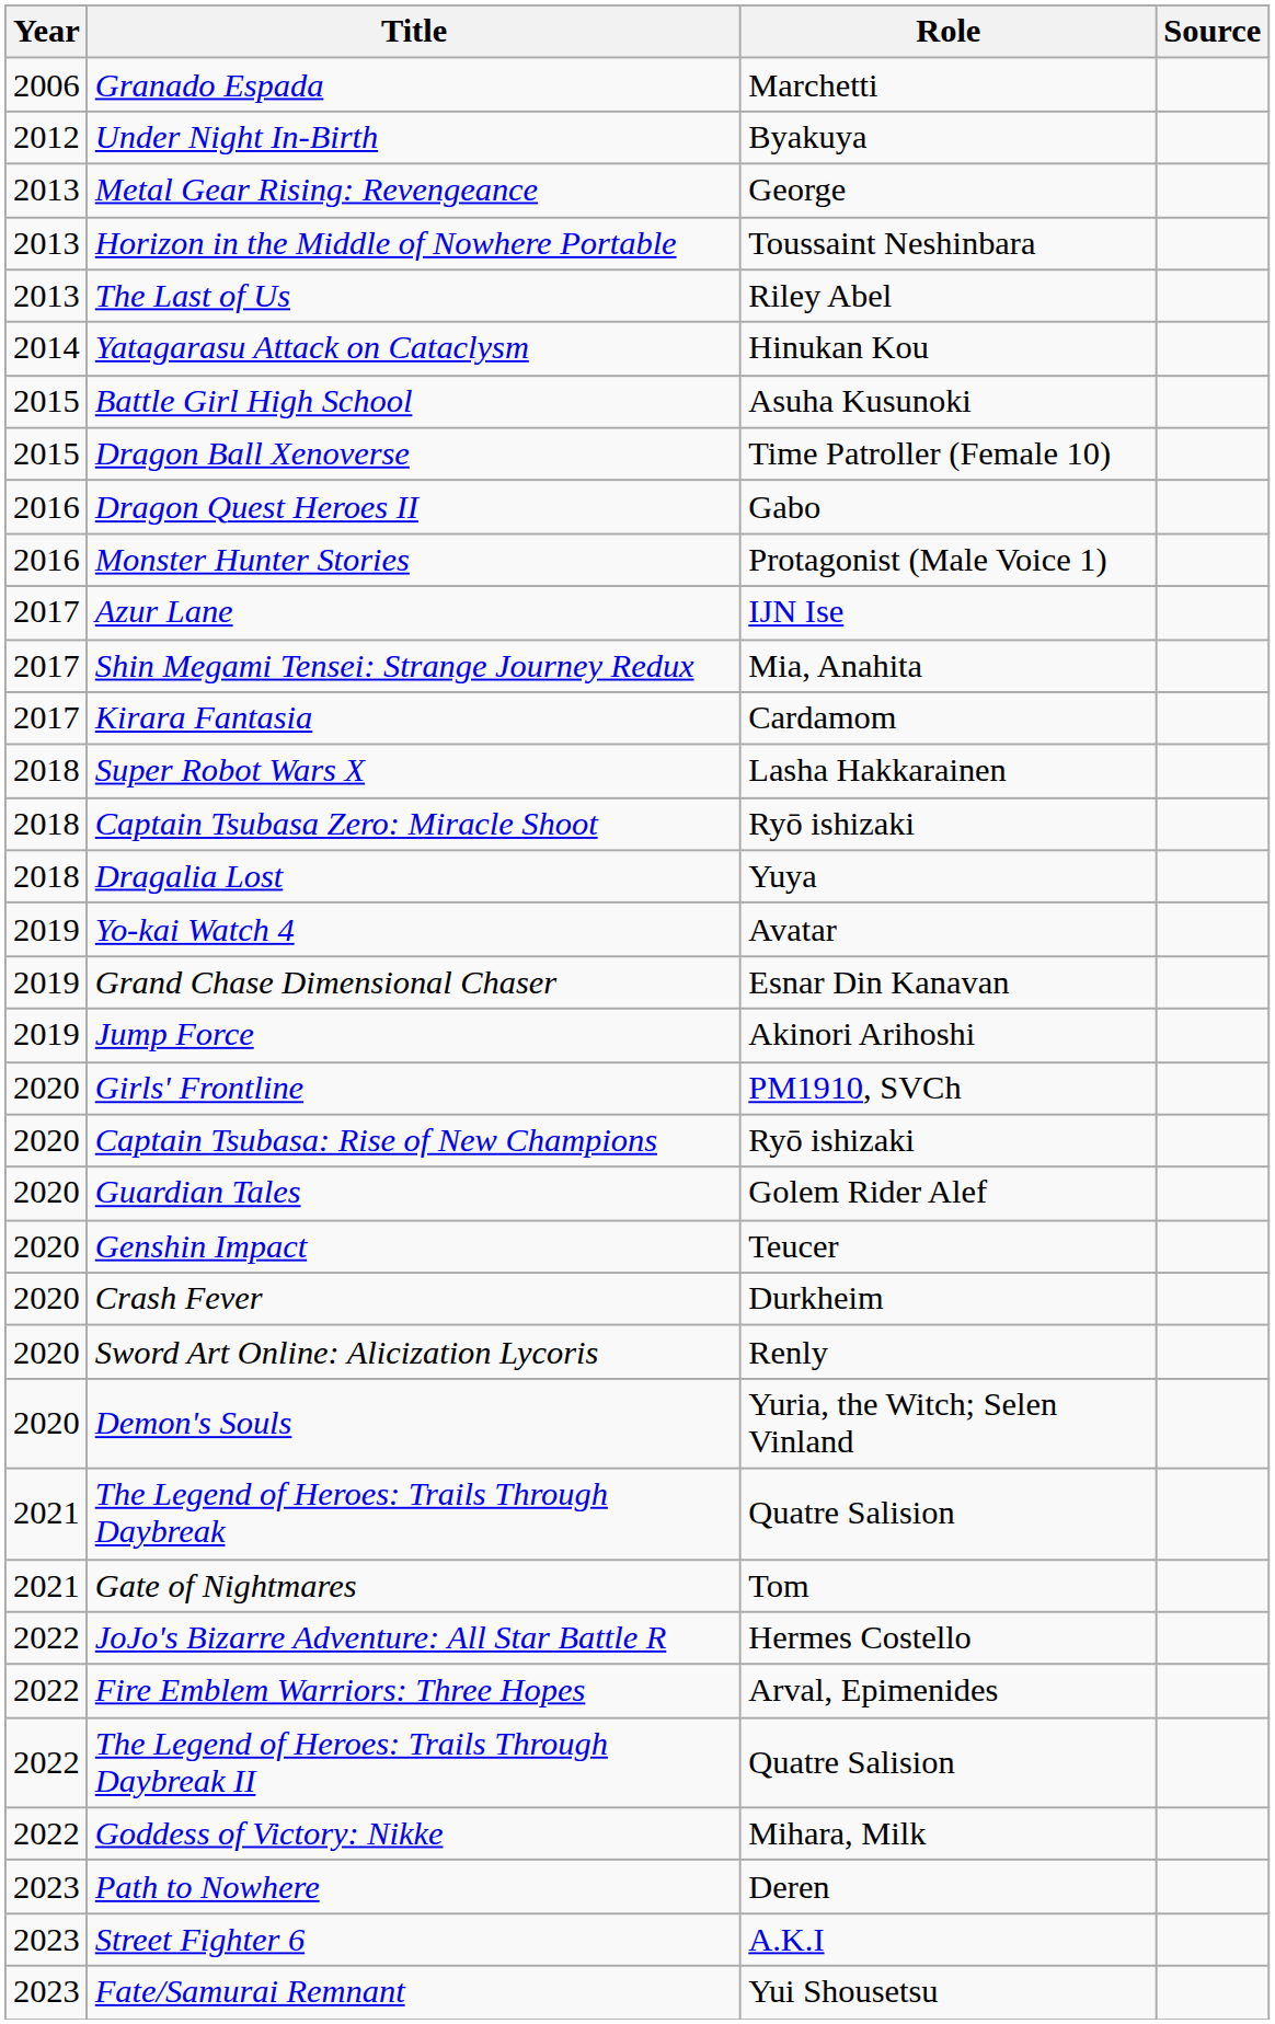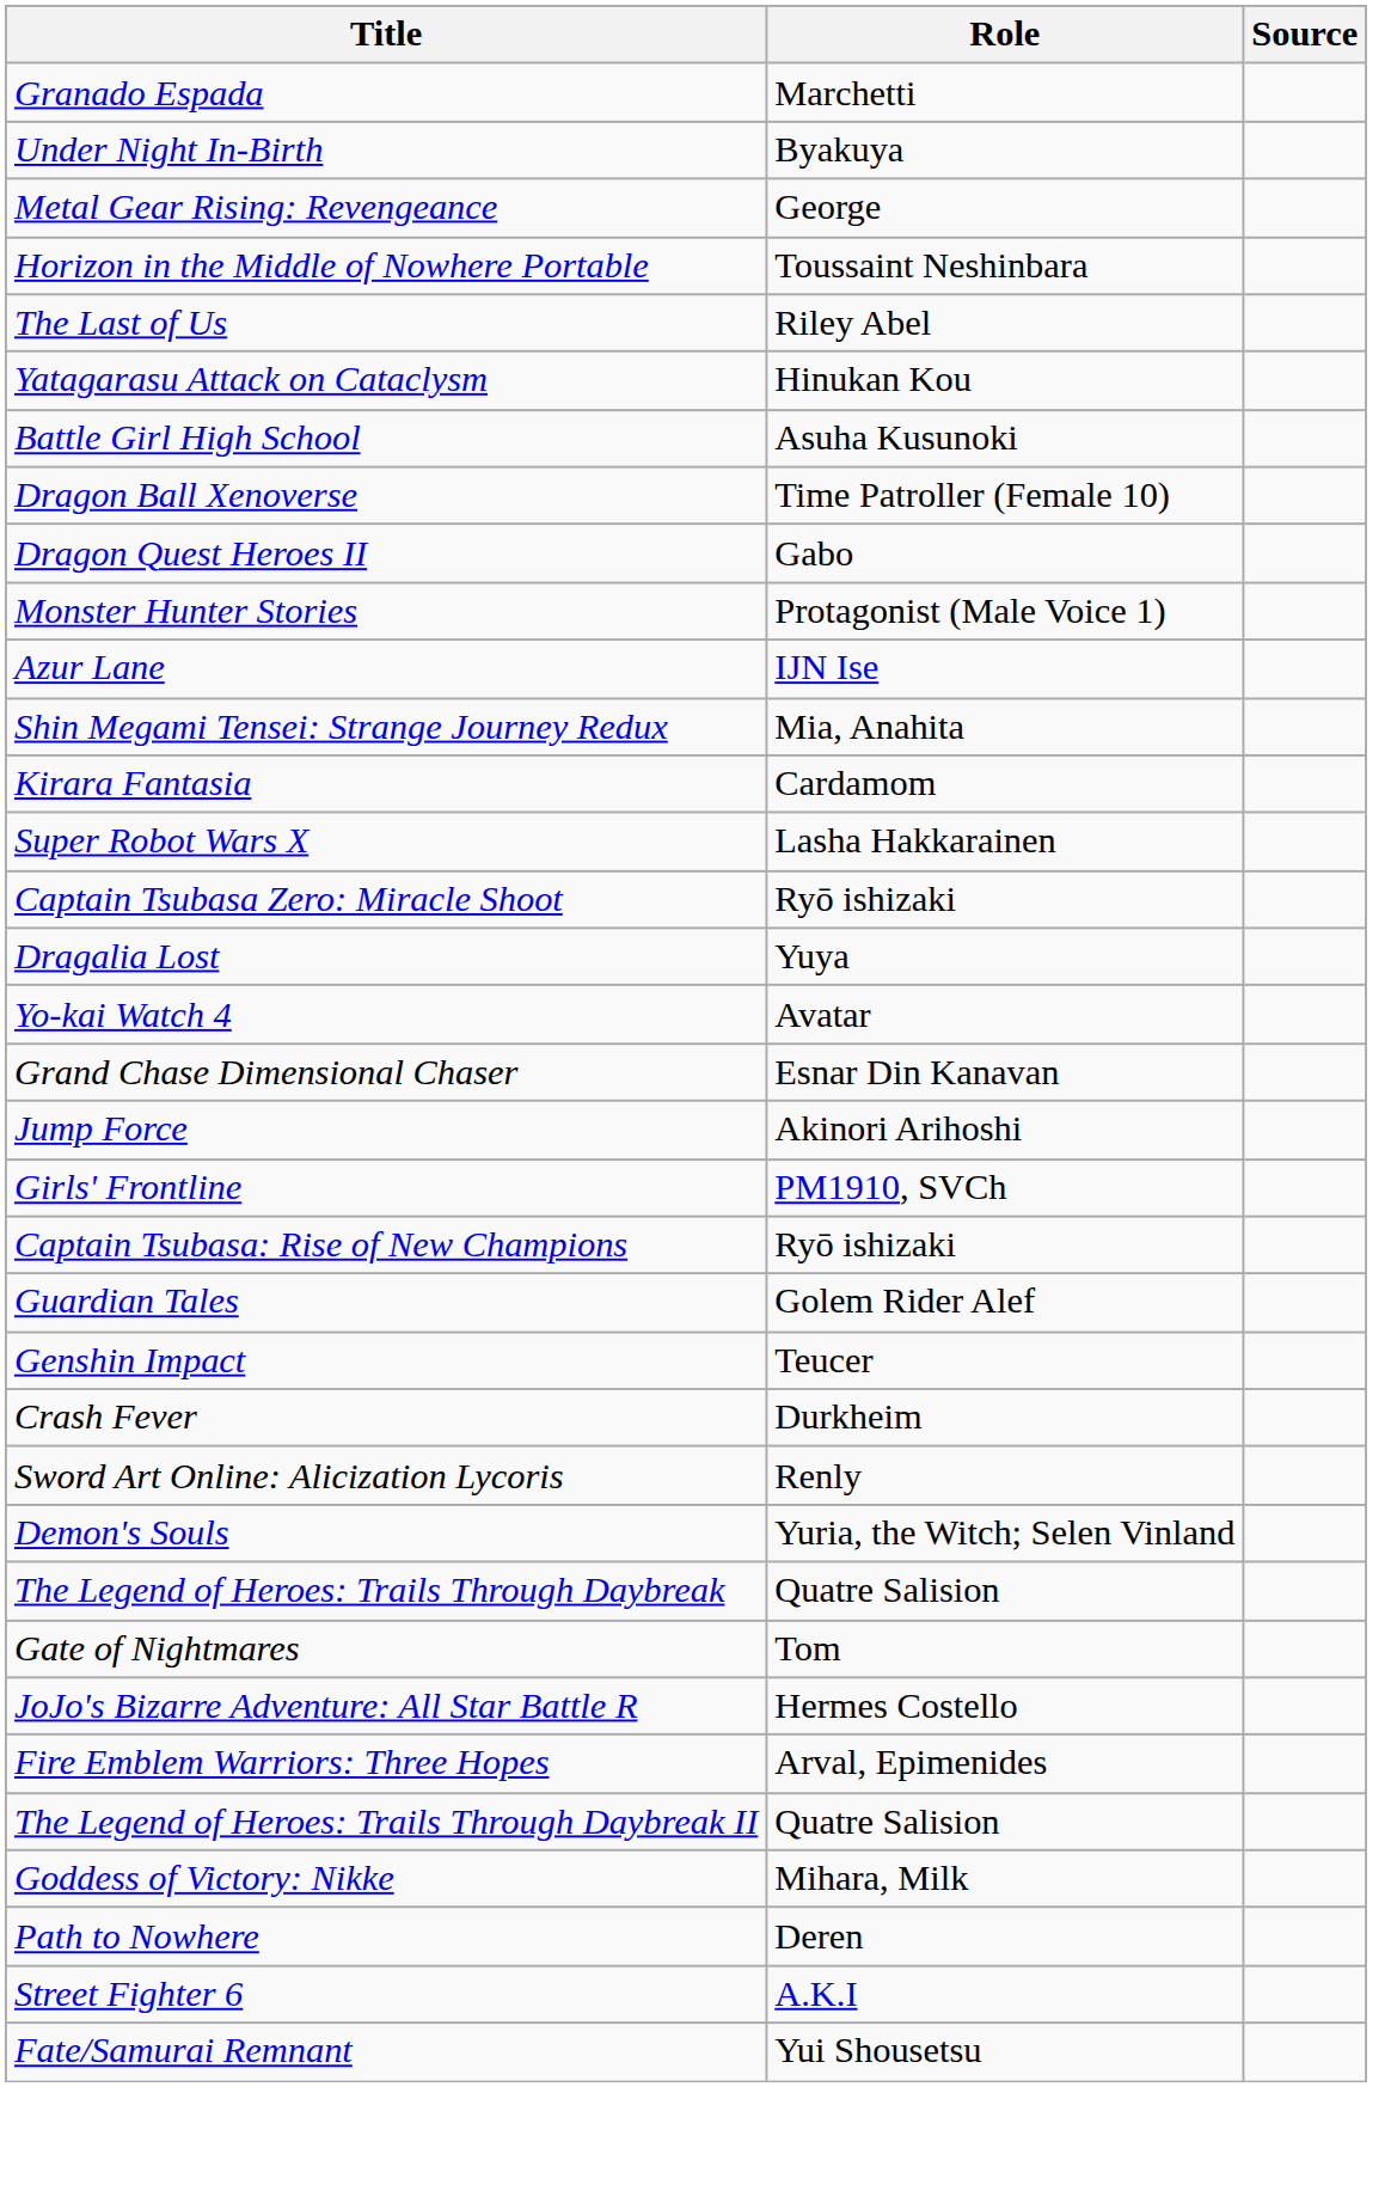 <table class="wikitable sortable">
 <tr>
-<th>Year</th>
 <th>Title</th>
 <th>Role</th>
 <th class="unsortable">Source</th>
 </tr>
 <tr>
-<td>2006</td>
 <td><em><a href='#'>Granado Espada</a></em></td>
 <td>Marchetti</td>
 <td></td>
 </tr>
 <tr>
-<td>2012</td>
 <td><em><a href='#'>Under Night In-Birth</a></em></td>
 <td>Byakuya</td>
 <td></td>
 </tr>
 <tr>
-<td>2013</td>
 <td><em><a href='#'>Metal Gear Rising: Revengeance</a></em></td>
 <td>George</td>
 <td></td>
 </tr>
 <tr>
-<td>2013</td>
 <td><em><a href='#'>Horizon in the Middle of Nowhere Portable</a></em></td>
 <td>Toussaint Neshinbara</td>
 <td></td>
 </tr>
 <tr>
-<td>2013</td>
 <td><em><a href='#'>The Last of Us</a></em></td>
 <td>Riley Abel</td>
 <td></td>
 </tr>
 <tr>
-<td>2014</td>
 <td><em><a href='#'>Yatagarasu Attack on Cataclysm</a></em></td>
 <td>Hinukan Kou</td>
 <td></td>
 </tr>
 <tr>
-<td>2015</td>
 <td><em><a href='#'>Battle Girl High School</a></em></td>
 <td>Asuha Kusunoki</td>
 <td></td>
 </tr>
 <tr>
-<td>2015</td>
 <td><em><a href='#'>Dragon Ball Xenoverse</a></em></td>
 <td>Time Patroller (Female 10)</td>
 <td></td>
 </tr>
 <tr>
-<td>2016</td>
 <td><em><a href='#'>Dragon Quest Heroes II</a></em></td>
 <td>Gabo</td>
 <td></td>
 </tr>
 <tr>
-<td>2016</td>
 <td><em><a href='#'>Monster Hunter Stories</a></em></td>
 <td>Protagonist (Male Voice 1)</td>
 <td></td>
 </tr>
 <tr>
-<td>2017</td>
 <td><em><a href='#'>Azur Lane</a></em></td>
 <td><a href='#'>IJN Ise</a></td>
 <td></td>
 </tr>
 <tr>
-<td>2017</td>
 <td><em><a href='#'>Shin Megami Tensei: Strange Journey Redux</a></em></td>
 <td>Mia, Anahita</td>
 <td></td>
 </tr>
 <tr>
-<td>2017</td>
 <td><em><a href='#'>Kirara Fantasia</a></em></td>
 <td>Cardamom</td>
 <td></td>
 </tr>
 <tr>
-<td>2018</td>
 <td><em><a href='#'>Super Robot Wars X</a></em></td>
 <td>Lasha Hakkarainen</td>
 <td></td>
 </tr>
 <tr>
-<td>2018</td>
 <td><em><a href='#'>Captain Tsubasa Zero: Miracle Shoot</a></em></td>
 <td>Ryō ishizaki</td>
 <td></td>
 </tr>
 <tr>
-<td>2018</td>
 <td><em><a href='#'>Dragalia Lost</a></em></td>
 <td>Yuya</td>
 <td></td>
 </tr>
 <tr>
-<td>2019</td>
 <td><em><a href='#'>Yo-kai Watch 4</a></em></td>
 <td>Avatar</td>
 <td></td>
 </tr>
 <tr>
-<td>2019</td>
 <td><em>Grand Chase Dimensional Chaser</em></td>
 <td>Esnar Din Kanavan</td>
 <td></td>
 </tr>
 <tr>
-<td>2019</td>
 <td><em><a href='#'>Jump Force</a></em></td>
 <td>Akinori Arihoshi</td>
 <td></td>
 </tr>
 <tr>
-<td>2020</td>
 <td><em><a href='#'>Girls' Frontline</a></em></td>
 <td><a href='#'>PM1910</a>, SVCh</td>
 <td></td>
 </tr>
 <tr>
-<td>2020</td>
 <td><em><a href='#'>Captain Tsubasa: Rise of New Champions</a></em></td>
 <td>Ryō ishizaki</td>
 <td></td>
 </tr>
 <tr>
-<td>2020</td>
 <td><em><a href='#'>Guardian Tales</a></em></td>
 <td>Golem Rider Alef</td>
 <td></td>
 </tr>
 <tr>
-<td>2020</td>
 <td><em><a href='#'>Genshin Impact</a></em></td>
 <td>Teucer</td>
 <td></td>
 </tr>
 <tr>
-<td>2020</td>
 <td><em>Crash Fever</em></td>
 <td>Durkheim</td>
 <td></td>
 </tr>
 <tr>
-<td>2020</td>
 <td><em>Sword Art Online: Alicization Lycoris</em></td>
 <td>Renly</td>
 <td></td>
 </tr>
 <tr>
-<td>2020</td>
 <td><em><a href='#'>Demon's Souls</a></em></td>
 <td>Yuria, the Witch; Selen Vinland</td>
 <td></td>
 </tr>
 <tr>
-<td>2021</td>
 <td><em><a href='#'>The Legend of Heroes: Trails Through Daybreak</a></em></td>
 <td>Quatre Salision</td>
 <td></td>
 </tr>
 <tr>
-<td>2021</td>
 <td><em>Gate of Nightmares</em></td>
 <td>Tom</td>
 <td></td>
 </tr>
 <tr>
-<td>2022</td>
 <td><em><a href='#'>JoJo's Bizarre Adventure: All Star Battle R</a></em></td>
 <td>Hermes Costello</td>
 <td></td>
 </tr>
 <tr>
-<td>2022</td>
 <td><em><a href='#'>Fire Emblem Warriors: Three Hopes</a></em></td>
 <td>Arval, Epimenides</td>
 <td></td>
 </tr>
 <tr>
-<td>2022</td>
 <td><em><a href='#'>The Legend of Heroes: Trails Through Daybreak II</a></em></td>
 <td>Quatre Salision</td>
 <td></td>
 </tr>
 <tr>
-<td>2022</td>
 <td><em><a href='#'>Goddess of Victory: Nikke</a></em></td>
 <td>Mihara, Milk</td>
 <td></td>
 </tr>
 <tr>
-<td>2023</td>
 <td><em><a href='#'>Path to Nowhere</a></em></td>
 <td>Deren</td>
 <td></td>
 </tr>
 <tr>
-<td>2023</td>
 <td><em><a href='#'>Street Fighter 6</a></em></td>
 <td><a href='#'>A.K.I</a></td>
 <td></td>
 </tr>
 <tr>
-<td>2023</td>
 <td><em><a href='#'>Fate/Samurai Remnant</a></em></td>
 <td>Yui Shousetsu</td>
 <td></td>
 </tr>
 </table>
